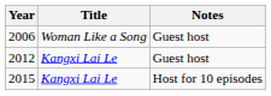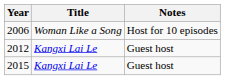 <table class="wikitable sortable">
 <tr>
 <th>Year</th>
 <th>Title</th>
 <th class="unsortable">Notes</th>
 </tr>
 <tr>
 <td>2006</td>
 <td><em>Woman Like a Song</em></td>
-<td>Guest host</td>
+<td>Host for 10 episodes</td>
 </tr>
 <tr>
 <td>2012</td>
 <td><em><a href='#'>Kangxi Lai Le</a></em></td>
 <td>Guest host</td>
 </tr>
 <tr>
 <td>2015</td>
 <td><em><a href='#'>Kangxi Lai Le</a></em></td>
-<td>Host for 10 episodes</td>
+<td>Guest host</td>
 </tr>
 </table>
